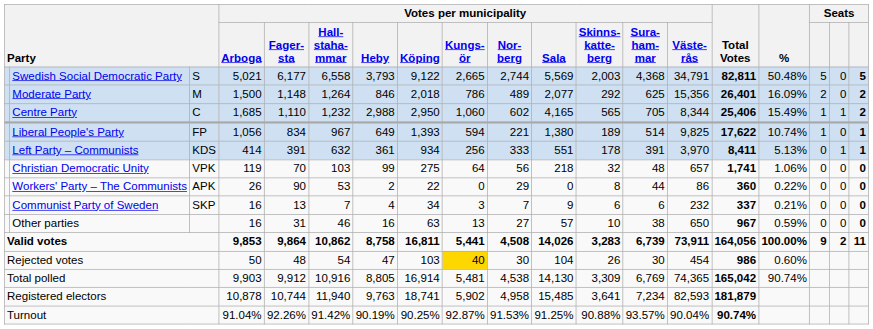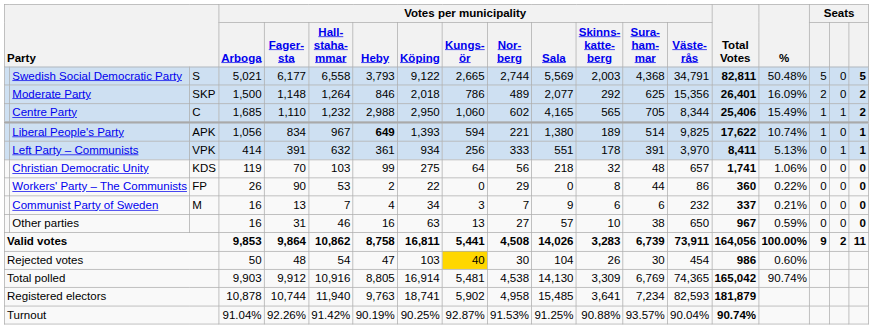 <table class="wikitable" border="1" style="text-align:right;">
 <tr>
 <th style="text-align:left;" valign=bottom rowspan=2 colspan=3>Party</th>
 <th colspan=11>Votes per municipality</th>
 <th align=center valign=bottom rowspan=2 width="50">Total Votes</th>
 <th align=center valign=bottom rowspan=2 width="50">%</th>
 <th colspan=3>Seats</th>
 </tr>
 <tr>
 <th align=center valign=bottom width="50"><a href='#'>Arboga</a></th>
 <th align=center valign=bottom width="50"><a href='#'>Fager- sta</a></th>
 <th align=center valign=bottom width="50"><a href='#'>Hall- staha- mmar</a></th>
 <th align=center valign=bottom width="50"><a href='#'>Heby</a></th>
 <th align=center valign=bottom width="50"><a href='#'>Köping</a></th>
 <th align=center valign=bottom width="50"><a href='#'>Kungs- ör</a></th>
 <th align=center valign=bottom width="50"><a href='#'>Nor- berg</a></th>
 <th align=center valign=bottom width="50"><a href='#'>Sala</a></th>
 <th align=center valign=bottom width="50"><a href='#'>Skinns- katte- berg</a></th>
 <th align=center valign=bottom width="50"><a href='#'>Sura- ham- mar</a></th>
 <th align=center valign=bottom width="50"><a href='#'>Väste- rås</a></th>
 <th align=center valign=bottom width="20"><small></small></th>
 <th align=center valign=bottom width="20"><small><a href='#'></a></small></th>
 <th align=center valign=bottom width="20"><small></small></th>
 </tr>
 <tr style="background:#CEE0F2;">
 <td></td>
 <td align=left style="white-space: nowrap;"><a href='#'>Swedish Social Democratic Party</a></td>
 <td align=left>S</td>
 <td>5,021</td>
 <td>6,177</td>
 <td>6,558</td>
 <td>3,793</td>
 <td>9,122</td>
 <td>2,665</td>
 <td>2,744</td>
 <td>5,569</td>
 <td>2,003</td>
 <td>4,368</td>
 <td>34,791</td>
 <td><strong>82,811</strong></td>
 <td>50.48%</td>
 <td>5</td>
 <td>0</td>
 <td><strong>5</strong></td>
 </tr>
 <tr style="background:#CEE0F2;">
 <td></td>
 <td align=left><a href='#'>Moderate Party</a></td>
-<td align=left>M</td>
+<td align=left>SKP</td>
 <td>1,500</td>
 <td>1,148</td>
 <td>1,264</td>
 <td>846</td>
 <td>2,018</td>
 <td>786</td>
 <td>489</td>
 <td>2,077</td>
 <td>292</td>
 <td>625</td>
 <td>15,356</td>
 <td><strong>26,401</strong></td>
 <td>16.09%</td>
 <td>2</td>
 <td>0</td>
 <td><strong>2</strong></td>
 </tr>
 <tr style="background:#CEE0F2;">
 <td></td>
 <td align=left><a href='#'>Centre Party</a></td>
 <td align=left>C</td>
 <td>1,685</td>
 <td>1,110</td>
 <td>1,232</td>
 <td>2,988</td>
 <td>2,950</td>
 <td>1,060</td>
 <td>602</td>
 <td>4,165</td>
 <td>565</td>
 <td>705</td>
 <td>8,344</td>
 <td><strong>25,406</strong></td>
 <td>15.49%</td>
 <td>1</td>
 <td>1</td>
 <td><strong>2</strong></td>
 </tr>
 <tr style="background:#CEE0F2; border-top:3px solid darkgray;">
 <td></td>
 <td align=left><a href='#'>Liberal People's Party</a></td>
-<td align=left>FP</td>
+<td align=left>APK</td>
 <td>1,056</td>
 <td>834</td>
 <td>967</td>
-<td>649</td>
+<td><strong>649</strong></td>
 <td>1,393</td>
 <td>594</td>
 <td>221</td>
 <td>1,380</td>
 <td>189</td>
 <td>514</td>
 <td>9,825</td>
 <td><strong>17,622</strong></td>
 <td>10.74%</td>
 <td>1</td>
 <td>0</td>
 <td><strong>1</strong></td>
 </tr>
 <tr style="background:#CEE0F2;">
 <td></td>
 <td align=left><a href='#'>Left Party – Communists</a></td>
-<td align=left>KDS</td>
+<td align=left>VPK</td>
 <td>414</td>
 <td>391</td>
 <td>632</td>
 <td>361</td>
 <td>934</td>
 <td>256</td>
 <td>333</td>
 <td>551</td>
 <td>178</td>
 <td>391</td>
 <td>3,970</td>
 <td><strong>8,411</strong></td>
 <td>5.13%</td>
 <td>0</td>
 <td>1</td>
 <td><strong>1</strong></td>
 </tr>
 <tr>
 <td></td>
 <td align=left><a href='#'>Christian Democratic Unity</a></td>
-<td align=left>VPK</td>
+<td align=left>KDS</td>
 <td>119</td>
 <td>70</td>
 <td>103</td>
 <td>99</td>
 <td>275</td>
 <td>64</td>
 <td>56</td>
 <td>218</td>
 <td>32</td>
 <td>48</td>
 <td>657</td>
 <td><strong>1,741</strong></td>
 <td>1.06%</td>
 <td>0</td>
 <td>0</td>
 <td><strong>0</strong></td>
 </tr>
 <tr>
 <td></td>
 <td align=left><a href='#'>Workers' Party – The Communists</a></td>
-<td align=left>APK</td>
+<td align=left>FP</td>
 <td>26</td>
 <td>90</td>
 <td>53</td>
 <td>2</td>
 <td>22</td>
 <td>0</td>
 <td>29</td>
 <td>0</td>
 <td>8</td>
 <td>44</td>
 <td>86</td>
 <td><strong>360</strong></td>
 <td>0.22%</td>
 <td>0</td>
 <td>0</td>
 <td><strong>0</strong></td>
 </tr>
 <tr>
 <td></td>
 <td align=left><a href='#'>Communist Party of Sweden</a></td>
-<td align=left>SKP</td>
+<td align=left>M</td>
 <td>16</td>
 <td>13</td>
 <td>7</td>
 <td>4</td>
 <td>34</td>
 <td>3</td>
 <td>7</td>
 <td>9</td>
 <td>6</td>
 <td>6</td>
 <td>232</td>
 <td><strong>337</strong></td>
 <td>0.21%</td>
 <td>0</td>
 <td>0</td>
 <td><strong>0</strong></td>
 </tr>
 <tr>
 <td></td>
 <td align=left>Other parties</td>
 <td></td>
 <td>16</td>
 <td>31</td>
 <td>46</td>
 <td>16</td>
 <td>63</td>
 <td>13</td>
 <td>27</td>
 <td>57</td>
 <td>10</td>
 <td>38</td>
 <td>650</td>
 <td><strong>967</strong></td>
 <td>0.59%</td>
 <td>0</td>
 <td>0</td>
 <td><strong>0</strong></td>
 </tr>
 <tr style="font-weight:bold">
 <td align=left colspan=3>Valid votes</td>
 <td>9,853</td>
 <td>9,864</td>
 <td>10,862</td>
 <td>8,758</td>
 <td>16,811</td>
 <td>5,441</td>
 <td>4,508</td>
 <td>14,026</td>
 <td>3,283</td>
 <td>6,739</td>
 <td>73,911</td>
 <td>164,056</td>
 <td>100.00%</td>
 <td>9</td>
 <td>2</td>
 <td>11</td>
 </tr>
 <tr>
 <td align=left colspan=3>Rejected votes</td>
 <td>50</td>
 <td>48</td>
 <td>54</td>
 <td>47</td>
 <td>103</td>
 <td style="background: gold;">40</td>
 <td>30</td>
 <td>104</td>
 <td>26</td>
 <td>30</td>
 <td>454</td>
 <td><strong>986</strong></td>
 <td>0.60%</td>
 <td></td>
 <td></td>
 <td></td>
 </tr>
 <tr>
 <td align=left colspan=3>Total polled</td>
 <td>9,903</td>
 <td>9,912</td>
 <td>10,916</td>
 <td>8,805</td>
 <td>16,914</td>
 <td>5,481</td>
 <td>4,538</td>
 <td>14,130</td>
 <td>3,309</td>
 <td>6,769</td>
 <td>74,365</td>
 <td><strong>165,042</strong></td>
 <td>90.74%</td>
 <td></td>
 <td></td>
 <td></td>
 </tr>
 <tr>
 <td align=left colspan=3>Registered electors</td>
 <td>10,878</td>
 <td>10,744</td>
 <td>11,940</td>
 <td>9,763</td>
 <td>18,741</td>
 <td>5,902</td>
 <td>4,958</td>
 <td>15,485</td>
 <td>3,641</td>
 <td>7,234</td>
 <td>82,593</td>
 <td><strong>181,879</strong></td>
 <td></td>
 <td></td>
 <td></td>
 <td></td>
 </tr>
 <tr>
 <td align=left colspan=3>Turnout</td>
 <td>91.04%</td>
 <td>92.26%</td>
 <td>91.42%</td>
 <td>90.19%</td>
 <td>90.25%</td>
 <td>92.87%</td>
 <td>91.53%</td>
 <td>91.25%</td>
 <td>90.88%</td>
 <td>93.57%</td>
 <td>90.04%</td>
 <td><strong>90.74%</strong></td>
 <td></td>
 <td></td>
 <td></td>
 <td></td>
 </tr>
 </table>
